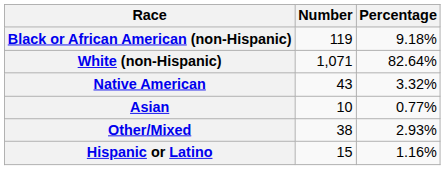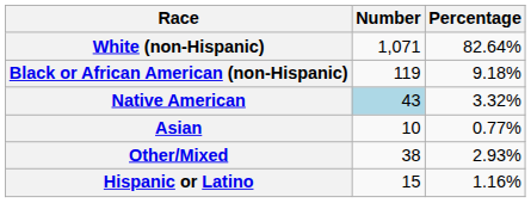 <table class="wikitable" style="text-align:right">
 <tr>
 <th scope="col">Race</th>
 <th scope="col">Number</th>
 <th scope="col">Percentage</th>
 </tr>
 <tr>
+<th scope="row"><a href='#'>White</a> (non-Hispanic)</th>
+<td>1,071</td>
+<td>82.64%</td>
+</tr>
+<tr>
 <th scope="row"><a href='#'>Black or African American</a> (non-Hispanic)</th>
 <td>119</td>
 <td>9.18%</td>
 </tr>
 <tr>
-<th scope="row"><a href='#'>White</a> (non-Hispanic)</th>
-<td>1,071</td>
-<td>82.64%</td>
-</tr>
-<tr>
 <th scope="row"><a href='#'>Native American</a></th>
-<td>43</td>
+<td style="background: lightblue;">43</td>
 <td>3.32%</td>
 </tr>
 <tr>
 <th scope="row"><a href='#'>Asian</a></th>
 <td>10</td>
 <td>0.77%</td>
 </tr>
 <tr>
 <th scope="row"><a href='#'>Other/Mixed</a></th>
 <td>38</td>
 <td>2.93%</td>
 </tr>
 <tr>
 <th scope="row"><a href='#'>Hispanic</a> or <a href='#'>Latino</a></th>
 <td>15</td>
 <td>1.16%</td>
 </tr>
 </table>
